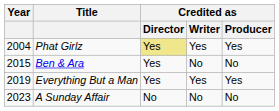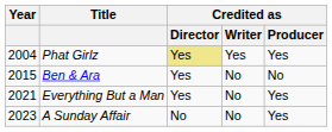 <table class="wikitable">
 <tr>
 <th>Year</th>
 <th>Title</th>
 <th colspan="3">Credited as</th>
 </tr>
 <tr>
 <th></th>
 <th></th>
 <th>Director</th>
 <th>Writer</th>
 <th>Producer</th>
 </tr>
 <tr>
 <td>2004</td>
 <td><em>Phat Girlz</em></td>
 <td style="background: khaki;">Yes</td>
 <td>Yes</td>
 <td>Yes</td>
 </tr>
 <tr>
 <td>2015</td>
 <td><em><a href='#'>Ben & Ara</a></em></td>
 <td>Yes</td>
 <td>No</td>
 <td>No</td>
 </tr>
 <tr>
-<td>2019</td>
+<td>2021</td>
 <td><em>Everything But a Man</em></td>
 <td>Yes</td>
-<td>Yes</td>
+<td>No</td>
 <td>Yes</td>
 </tr>
 <tr>
 <td>2023</td>
 <td><em>A Sunday Affair</em></td>
 <td>No</td>
 <td>No</td>
-<td>No</td>
+<td>Yes</td>
 </tr>
 </table>
